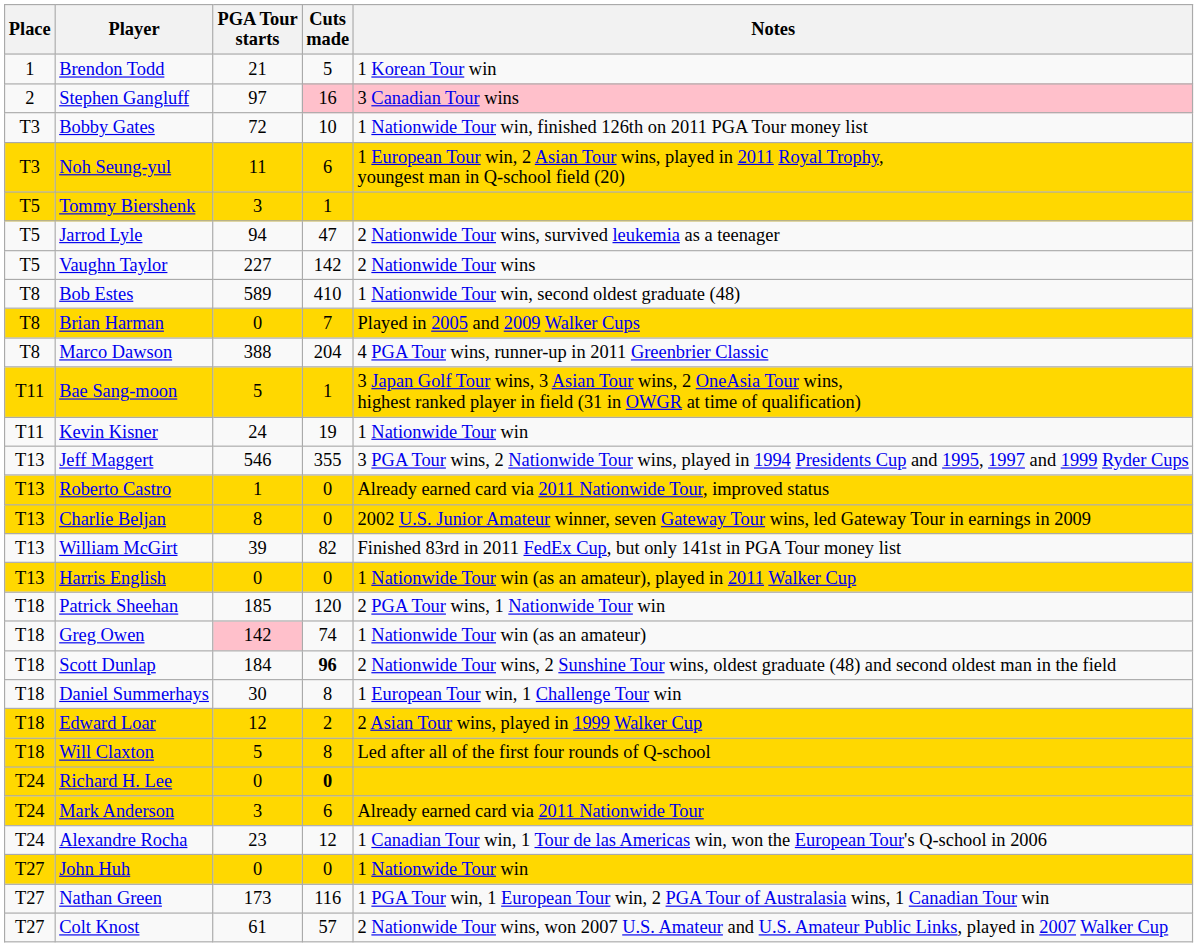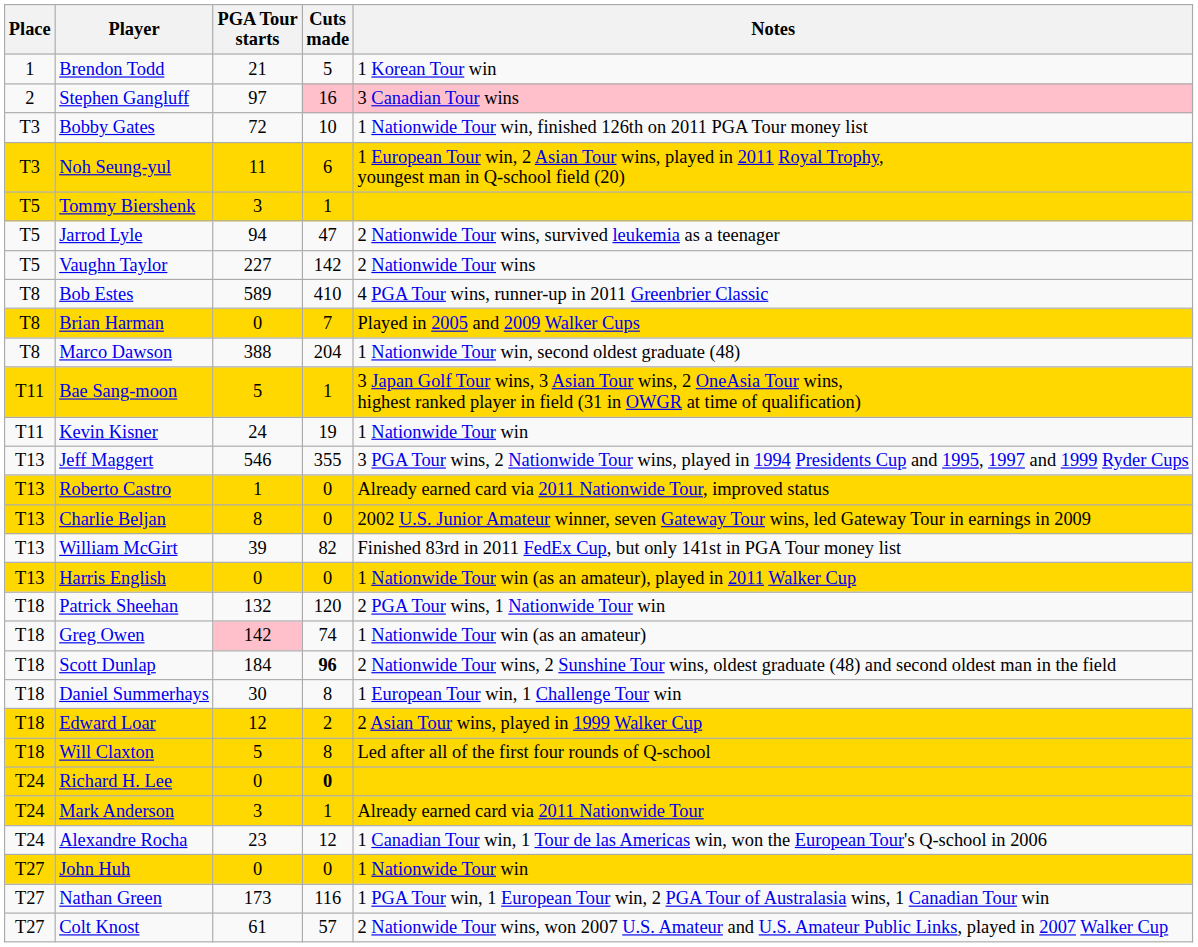 <table class="sortable wikitable" style="text-align:center">
 <tr>
 <th>Place</th>
 <th>Player</th>
 <th>PGA Tour<br>starts</th>
 <th>Cuts<br>made</th>
 <th>Notes</th>
 </tr>
 <tr>
 <td>1</td>
 <td align=left> <a href='#'>Brendon Todd</a></td>
 <td>21</td>
 <td>5</td>
 <td align=left>1 <a href='#'>Korean Tour</a> win</td>
 </tr>
 <tr>
 <td>2</td>
 <td align=left> <a href='#'>Stephen Gangluff</a></td>
 <td>97</td>
 <td style="background: pink;">16</td>
 <td align=left style="background: pink;">3 <a href='#'>Canadian Tour</a> wins</td>
 </tr>
 <tr>
 <td>T3</td>
 <td align=left> <a href='#'>Bobby Gates</a></td>
 <td>72</td>
 <td>10</td>
 <td align=left>1 <a href='#'>Nationwide Tour</a> win, finished 126th on 2011 PGA Tour money list</td>
 </tr>
 <tr style="background:#FFD800;">
 <td>T3</td>
 <td align=left> <a href='#'>Noh Seung-yul</a></td>
 <td>11</td>
 <td>6</td>
 <td align=left>1 <a href='#'>European Tour</a> win, 2 <a href='#'>Asian Tour</a> wins, played in <a href='#'>2011</a> <a href='#'>Royal Trophy</a>,<br>youngest man in Q-school field (20)</td>
 </tr>
 <tr style="background:#FFD800;">
 <td>T5</td>
 <td align=left> <a href='#'>Tommy Biershenk</a></td>
 <td>3</td>
 <td>1</td>
 <td align=left></td>
 </tr>
 <tr>
 <td>T5</td>
 <td align=left> <a href='#'>Jarrod Lyle</a></td>
 <td>94</td>
 <td>47</td>
 <td align=left>2 <a href='#'>Nationwide Tour</a> wins, survived <a href='#'>leukemia</a> as a teenager</td>
 </tr>
 <tr>
 <td>T5</td>
 <td align=left> <a href='#'>Vaughn Taylor</a></td>
 <td>227</td>
 <td>142</td>
 <td align=left>2 <a href='#'>Nationwide Tour</a> wins</td>
 </tr>
 <tr>
 <td>T8</td>
 <td align=left> <a href='#'>Bob Estes</a></td>
 <td>589</td>
 <td>410</td>
-<td align=left>1 <a href='#'>Nationwide Tour</a> win, second oldest graduate (48)</td>
+<td align=left>4 <a href='#'>PGA Tour</a> wins, runner-up in 2011 <a href='#'>Greenbrier Classic</a></td>
 </tr>
 <tr style="background:#FFD800;">
 <td>T8</td>
 <td align=left> <a href='#'>Brian Harman</a></td>
 <td>0</td>
 <td>7</td>
 <td align=left>Played in <a href='#'>2005</a> and <a href='#'>2009</a> <a href='#'>Walker Cups</a></td>
 </tr>
 <tr>
 <td>T8</td>
 <td align=left> <a href='#'>Marco Dawson</a></td>
 <td>388</td>
 <td>204</td>
-<td align=left>4 <a href='#'>PGA Tour</a> wins, runner-up in 2011 <a href='#'>Greenbrier Classic</a></td>
+<td align=left>1 <a href='#'>Nationwide Tour</a> win, second oldest graduate (48)</td>
 </tr>
 <tr style="background:#FFD800;">
 <td>T11</td>
 <td align=left> <a href='#'>Bae Sang-moon</a></td>
 <td>5</td>
 <td>1</td>
 <td align=left>3 <a href='#'>Japan Golf Tour</a> wins, 3 <a href='#'>Asian Tour</a> wins, 2 <a href='#'>OneAsia Tour</a> wins,<br>highest ranked player in field (31 in <a href='#'>OWGR</a> at time of qualification)</td>
 </tr>
 <tr>
 <td>T11</td>
 <td align=left> <a href='#'>Kevin Kisner</a></td>
 <td>24</td>
 <td>19</td>
 <td align=left>1 <a href='#'>Nationwide Tour</a> win</td>
 </tr>
 <tr>
 <td>T13</td>
 <td align=left> <a href='#'>Jeff Maggert</a></td>
 <td>546</td>
 <td>355</td>
 <td align=left>3 <a href='#'>PGA Tour</a> wins, 2 <a href='#'>Nationwide Tour</a> wins, played in <a href='#'>1994</a> <a href='#'>Presidents Cup</a> and <a href='#'>1995</a>, <a href='#'>1997</a> and <a href='#'>1999</a> <a href='#'>Ryder Cups</a></td>
 </tr>
 <tr style="background:#FFD800;">
 <td>T13</td>
 <td align=left> <a href='#'>Roberto Castro</a></td>
 <td>1</td>
 <td>0</td>
 <td align=left>Already earned card via <a href='#'>2011 Nationwide Tour</a>, improved status</td>
 </tr>
 <tr style="background:#FFD800;">
 <td>T13</td>
 <td align=left> <a href='#'>Charlie Beljan</a></td>
 <td>8</td>
 <td>0</td>
 <td align=left>2002 <a href='#'>U.S. Junior Amateur</a> winner, seven <a href='#'>Gateway Tour</a> wins, led Gateway Tour in earnings in 2009</td>
 </tr>
 <tr>
 <td>T13</td>
 <td align=left> <a href='#'>William McGirt</a></td>
 <td>39</td>
 <td>82</td>
 <td align=left>Finished 83rd in 2011 <a href='#'>FedEx Cup</a>, but only 141st in PGA Tour money list</td>
 </tr>
 <tr style="background:#FFD800;">
 <td>T13</td>
 <td align=left> <a href='#'>Harris English</a></td>
 <td>0</td>
 <td>0</td>
 <td align=left>1 <a href='#'>Nationwide Tour</a> win (as an amateur), played in <a href='#'>2011</a> <a href='#'>Walker Cup</a></td>
 </tr>
 <tr>
 <td>T18</td>
 <td align=left> <a href='#'>Patrick Sheehan</a></td>
-<td>185</td>
+<td>132</td>
 <td>120</td>
 <td align=left>2 <a href='#'>PGA Tour</a> wins, 1 <a href='#'>Nationwide Tour</a> win</td>
 </tr>
 <tr>
 <td>T18</td>
 <td align=left> <a href='#'>Greg Owen</a></td>
 <td style="background: pink;">142</td>
 <td>74</td>
 <td align=left>1 <a href='#'>Nationwide Tour</a> win (as an amateur)</td>
 </tr>
 <tr>
 <td>T18</td>
 <td align=left> <a href='#'>Scott Dunlap</a></td>
 <td>184</td>
 <td><strong>96</strong></td>
 <td align=left>2 <a href='#'>Nationwide Tour</a> wins, 2 <a href='#'>Sunshine Tour</a> wins, oldest graduate (48) and second oldest man in the field</td>
 </tr>
 <tr>
 <td>T18</td>
 <td align=left> <a href='#'>Daniel Summerhays</a></td>
 <td>30</td>
 <td>8</td>
 <td align=left>1 <a href='#'>European Tour</a> win, 1 <a href='#'>Challenge Tour</a> win</td>
 </tr>
 <tr style="background:#FFD800;">
 <td>T18</td>
 <td align=left> <a href='#'>Edward Loar</a></td>
 <td>12</td>
 <td>2</td>
 <td align=left>2 <a href='#'>Asian Tour</a> wins, played in <a href='#'>1999</a> <a href='#'>Walker Cup</a></td>
 </tr>
 <tr style="background:#FFD800;">
 <td>T18</td>
 <td align=left> <a href='#'>Will Claxton</a></td>
 <td>5</td>
 <td>8</td>
 <td align=left>Led after all of the first four rounds of Q-school</td>
 </tr>
 <tr style="background:#FFD800;">
 <td>T24</td>
 <td align=left> <a href='#'>Richard H. Lee</a></td>
 <td>0</td>
 <td><strong>0</strong></td>
 <td align=left></td>
 </tr>
 <tr style="background:#FFD800;">
 <td>T24</td>
 <td align=left> <a href='#'>Mark Anderson</a></td>
 <td>3</td>
-<td>6</td>
+<td>1</td>
 <td align=left>Already earned card via <a href='#'>2011 Nationwide Tour</a></td>
 </tr>
 <tr>
 <td>T24</td>
 <td align=left> <a href='#'>Alexandre Rocha</a></td>
 <td>23</td>
 <td>12</td>
 <td align=left>1 <a href='#'>Canadian Tour</a> win, 1 <a href='#'>Tour de las Americas</a> win, won the <a href='#'>European Tour</a>'s Q-school in 2006</td>
 </tr>
 <tr style="background:#FFD800;">
 <td>T27</td>
 <td align=left> <a href='#'>John Huh</a></td>
 <td>0</td>
 <td>0</td>
 <td align=left>1 <a href='#'>Nationwide Tour</a> win</td>
 </tr>
 <tr>
 <td>T27</td>
 <td align=left> <a href='#'>Nathan Green</a></td>
 <td>173</td>
 <td>116</td>
 <td align=left>1 <a href='#'>PGA Tour</a> win, 1 <a href='#'>European Tour</a> win, 2 <a href='#'>PGA Tour of Australasia</a> wins, 1 <a href='#'>Canadian Tour</a> win</td>
 </tr>
 <tr>
 <td>T27</td>
 <td align=left> <a href='#'>Colt Knost</a></td>
 <td>61</td>
 <td>57</td>
 <td align=left>2 <a href='#'>Nationwide Tour</a> wins, won 2007 <a href='#'>U.S. Amateur</a> and <a href='#'>U.S. Amateur Public Links</a>, played in <a href='#'>2007</a> <a href='#'>Walker Cup</a></td>
 </tr>
 </table>
